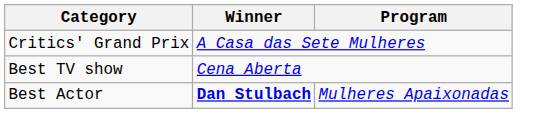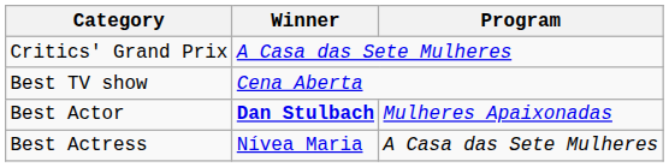 <table class="wikitable">
 <tr>
 <th>Category</th>
 <th>Winner</th>
 <th>Program</th>
 </tr>
 <tr>
 <td>Critics' Grand Prix</td>
 <td colspan="2"><em><a href='#'>A Casa das Sete Mulheres</a></em></td>
 </tr>
 <tr>
 <td>Best TV show</td>
 <td colspan="2"><em><a href='#'>Cena Aberta</a></em></td>
 </tr>
 <tr>
 <td>Best Actor</td>
 <td><strong><a href='#'>Dan Stulbach</a></strong></td>
 <td><em><a href='#'>Mulheres Apaixonadas</a></em></td>
 </tr>
+<tr>
+<td>Best Actress</td>
+<td><a href='#'>Nívea Maria</a></td>
+<td><em>A Casa das Sete Mulheres</em></td>
+</tr>
 </table>
